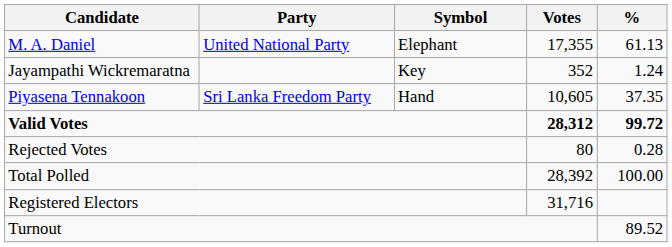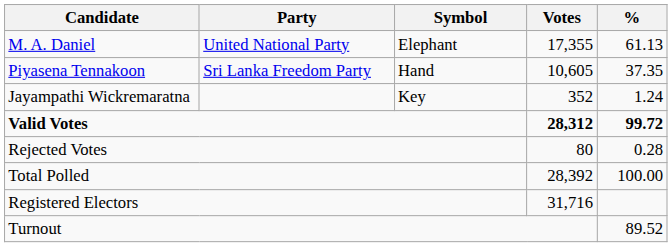 <table class="wikitable" border="1" style="text-align:right;">
 <tr>
 <th align=left width="180">Candidate</th>
 <th align=left width="180">Party</th>
 <th align=left width="120">Symbol</th>
 <th align=left width="60">Votes</th>
 <th align=left width="60">%</th>
 </tr>
 <tr>
 <td align=left><a href='#'>M. A. Daniel</a></td>
 <td align=left><a href='#'>United National Party</a></td>
 <td align=left>Elephant</td>
 <td align=right>17,355</td>
 <td align=right>61.13</td>
 </tr>
 <tr>
+<td align=left><a href='#'>Piyasena Tennakoon</a></td>
+<td align=left><a href='#'>Sri Lanka Freedom Party</a></td>
+<td align=left>Hand</td>
+<td align=right>10,605</td>
+<td align=right>37.35</td>
+</tr>
+<tr>
 <td align=left>Jayampathi Wickremaratna</td>
 <td align=left></td>
 <td align=left>Key</td>
 <td align=right>352</td>
 <td align=right>1.24</td>
-</tr>
-<tr>
-<td align=left><a href='#'>Piyasena Tennakoon</a></td>
-<td align=left><a href='#'>Sri Lanka Freedom Party</a></td>
-<td align=left>Hand</td>
-<td align=right>10,605</td>
-<td align=right>37.35</td>
 </tr>
 <tr>
 <td align=left colspan=3><strong>Valid Votes</strong></td>
 <td align=right><strong>28,312</strong></td>
 <td align=right><strong>99.72</strong></td>
 </tr>
 <tr>
 <td align=left colspan=3>Rejected Votes</td>
 <td align=right>80</td>
 <td align=right>0.28</td>
 </tr>
 <tr>
 <td align=left colspan=3>Total Polled</td>
 <td align=right>28,392</td>
 <td align=right>100.00</td>
 </tr>
 <tr>
 <td align=left colspan=3>Registered Electors</td>
 <td align=right>31,716</td>
 <td></td>
 </tr>
 <tr>
 <td align=left colspan=4>Turnout</td>
 <td align=right>89.52</td>
 </tr>
 </table>
